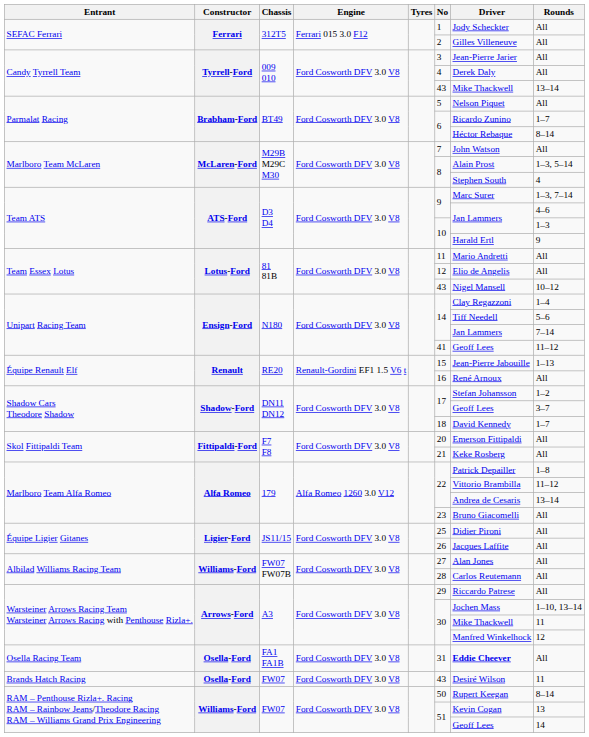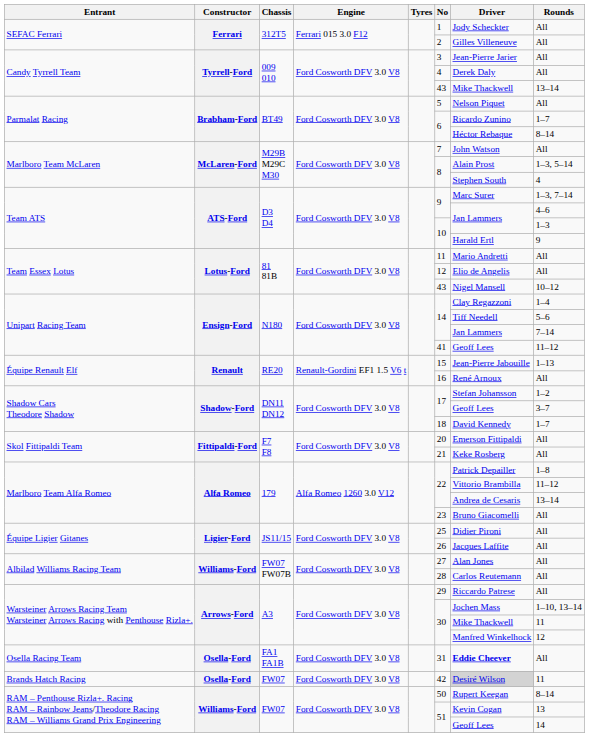 <table class="wikitable sortable" style="font-size: 85%">
 <tr>
 <th>Entrant</th>
 <th>Constructor</th>
 <th>Chassis</th>
 <th>Engine</th>
 <th>Tyres</th>
 <th>No</th>
 <th>Driver</th>
 <th>Rounds</th>
 </tr>
 <tr>
 <td rowspan=2> <a href='#'>SEFAC Ferrari</a></td>
 <th rowspan=2><a href='#'>Ferrari</a></th>
 <td rowspan=2><a href='#'>312T5</a></td>
 <td rowspan=2><a href='#'>Ferrari</a> 015 3.0 <a href='#'>F12</a></td>
 <td rowspan=2></td>
 <td>1</td>
 <td> <a href='#'>Jody Scheckter</a></td>
 <td>All</td>
 </tr>
 <tr>
 <td>2</td>
 <td> <a href='#'>Gilles Villeneuve</a></td>
 <td>All</td>
 </tr>
 <tr>
 <td rowspan=3> <a href='#'>Candy</a> <a href='#'>Tyrrell Team</a></td>
 <th rowspan=3><a href='#'>Tyrrell</a>-<a href='#'>Ford</a></th>
 <td rowspan=3><a href='#'>009</a><br><a href='#'>010</a></td>
 <td rowspan=3><a href='#'>Ford Cosworth DFV</a> 3.0 <a href='#'>V8</a></td>
 <td rowspan=3></td>
 <td>3</td>
 <td> <a href='#'>Jean-Pierre Jarier</a></td>
 <td>All</td>
 </tr>
 <tr>
 <td>4</td>
 <td> <a href='#'>Derek Daly</a></td>
 <td>All</td>
 </tr>
 <tr>
 <td>43</td>
 <td> <a href='#'>Mike Thackwell</a></td>
 <td>13–14</td>
 </tr>
 <tr>
 <td rowspan=3> <a href='#'>Parmalat</a> <a href='#'>Racing</a></td>
 <th rowspan=3><a href='#'>Brabham</a>-<a href='#'>Ford</a></th>
 <td rowspan=3><a href='#'>BT49</a></td>
 <td rowspan=3><a href='#'>Ford Cosworth DFV</a> 3.0 <a href='#'>V8</a></td>
 <td rowspan=3></td>
 <td>5</td>
 <td> <a href='#'>Nelson Piquet</a></td>
 <td>All</td>
 </tr>
 <tr>
 <td rowspan=2>6</td>
 <td> <a href='#'>Ricardo Zunino</a></td>
 <td>1–7</td>
 </tr>
 <tr>
 <td> <a href='#'>Héctor Rebaque</a></td>
 <td>8–14</td>
 </tr>
 <tr>
 <td rowspan=3> <a href='#'>Marlboro</a> <a href='#'>Team McLaren</a></td>
 <th rowspan=3><a href='#'>McLaren</a>-<a href='#'>Ford</a></th>
 <td rowspan=3><a href='#'>M29B</a><br>M29C<br><a href='#'>M30</a></td>
 <td rowspan=3><a href='#'>Ford Cosworth DFV</a> 3.0 <a href='#'>V8</a></td>
 <td rowspan=3></td>
 <td>7</td>
 <td> <a href='#'>John Watson</a></td>
 <td>All</td>
 </tr>
 <tr>
 <td rowspan=2>8</td>
 <td> <a href='#'>Alain Prost</a></td>
 <td>1–3, 5–14</td>
 </tr>
 <tr>
 <td> <a href='#'>Stephen South</a></td>
 <td>4</td>
 </tr>
 <tr>
 <td rowspan=4> <a href='#'>Team ATS</a></td>
 <th rowspan=4><a href='#'>ATS</a>-<a href='#'>Ford</a></th>
 <td rowspan=4><a href='#'>D3</a><br><a href='#'>D4</a></td>
 <td rowspan=4><a href='#'>Ford Cosworth DFV</a> 3.0 <a href='#'>V8</a></td>
 <td rowspan=4></td>
 <td rowspan=2>9</td>
 <td> <a href='#'>Marc Surer</a></td>
 <td>1–3, 7–14</td>
 </tr>
 <tr>
 <td rowspan=2> <a href='#'>Jan Lammers</a></td>
 <td>4–6</td>
 </tr>
 <tr>
 <td rowspan=2>10</td>
 <td>1–3</td>
 </tr>
 <tr>
 <td> <a href='#'>Harald Ertl</a></td>
 <td>9</td>
 </tr>
 <tr>
 <td rowspan=3> <a href='#'>Team</a> <a href='#'>Essex</a> <a href='#'>Lotus</a></td>
 <th rowspan=3><a href='#'>Lotus</a>-<a href='#'>Ford</a></th>
 <td rowspan=3><a href='#'>81</a><br>81B</td>
 <td rowspan=3><a href='#'>Ford Cosworth DFV</a> 3.0 <a href='#'>V8</a></td>
 <td rowspan=3></td>
 <td>11</td>
 <td> <a href='#'>Mario Andretti</a></td>
 <td>All</td>
 </tr>
 <tr>
 <td>12</td>
 <td> <a href='#'>Elio de Angelis</a></td>
 <td>All</td>
 </tr>
 <tr>
 <td>43</td>
 <td> <a href='#'>Nigel Mansell</a></td>
 <td>10–12</td>
 </tr>
 <tr>
 <td rowspan=4> <a href='#'>Unipart</a> <a href='#'>Racing Team</a></td>
 <th rowspan="4"><a href='#'>Ensign</a>-<a href='#'>Ford</a></th>
 <td rowspan=4><a href='#'>N180</a></td>
 <td rowspan=4><a href='#'>Ford Cosworth DFV</a> 3.0 <a href='#'>V8</a></td>
 <td rowspan=4></td>
 <td rowspan=3>14</td>
 <td> <a href='#'>Clay Regazzoni</a></td>
 <td>1–4</td>
 </tr>
 <tr>
 <td> <a href='#'>Tiff Needell</a></td>
 <td>5–6</td>
 </tr>
 <tr>
 <td> <a href='#'>Jan Lammers</a></td>
 <td>7–14</td>
 </tr>
 <tr>
 <td>41</td>
 <td> <a href='#'>Geoff Lees</a></td>
 <td>11–12</td>
 </tr>
 <tr>
 <td rowspan=2> <a href='#'>Équipe Renault</a> <a href='#'>Elf</a></td>
 <th rowspan=2><a href='#'>Renault</a></th>
 <td rowspan=2><a href='#'>RE20</a></td>
 <td rowspan=2><a href='#'>Renault-Gordini</a> EF1 1.5 <a href='#'>V6</a> <a href='#'>t</a></td>
 <td rowspan=2></td>
 <td>15</td>
 <td> <a href='#'>Jean-Pierre Jabouille</a></td>
 <td>1–13</td>
 </tr>
 <tr>
 <td>16</td>
 <td> <a href='#'>René Arnoux</a></td>
 <td>All</td>
 </tr>
 <tr>
 <td rowspan=3> <a href='#'>Shadow Cars</a><br> <a href='#'>Theodore</a> <a href='#'>Shadow</a></td>
 <th rowspan=3><a href='#'>Shadow</a>-<a href='#'>Ford</a></th>
 <td rowspan=3><a href='#'>DN11</a><br><a href='#'>DN12</a></td>
 <td rowspan=3><a href='#'>Ford Cosworth DFV</a> 3.0 <a href='#'>V8</a></td>
 <td rowspan=3></td>
 <td rowspan=2>17</td>
 <td> <a href='#'>Stefan Johansson</a></td>
 <td>1–2</td>
 </tr>
 <tr>
 <td> <a href='#'>Geoff Lees</a></td>
 <td>3–7</td>
 </tr>
 <tr>
 <td>18</td>
 <td> <a href='#'>David Kennedy</a></td>
 <td>1–7</td>
 </tr>
 <tr>
 <td rowspan=2> <a href='#'>Skol</a> <a href='#'>Fittipaldi Team</a></td>
 <th rowspan=2><a href='#'>Fittipaldi</a>-<a href='#'>Ford</a></th>
 <td rowspan=2><a href='#'>F7</a><br><a href='#'>F8</a></td>
 <td rowspan=2><a href='#'>Ford Cosworth DFV</a> 3.0 <a href='#'>V8</a></td>
 <td rowspan=2></td>
 <td>20</td>
 <td> <a href='#'>Emerson Fittipaldi</a></td>
 <td>All</td>
 </tr>
 <tr>
 <td>21</td>
 <td> <a href='#'>Keke Rosberg</a></td>
 <td>All</td>
 </tr>
 <tr>
 <td rowspan=4> <a href='#'>Marlboro</a> <a href='#'>Team Alfa Romeo</a></td>
 <th rowspan="4"><a href='#'>Alfa Romeo</a></th>
 <td rowspan=4><a href='#'>179</a></td>
 <td rowspan=4><a href='#'>Alfa Romeo</a> <a href='#'>1260</a> 3.0 <a href='#'>V12</a></td>
 <td rowspan=4></td>
 <td rowspan=3>22</td>
 <td> <a href='#'>Patrick Depailler</a></td>
 <td>1–8</td>
 </tr>
 <tr>
 <td> <a href='#'>Vittorio Brambilla</a></td>
 <td>11–12</td>
 </tr>
 <tr>
 <td> <a href='#'>Andrea de Cesaris</a></td>
 <td>13–14</td>
 </tr>
 <tr>
 <td>23</td>
 <td> <a href='#'>Bruno Giacomelli</a></td>
 <td>All</td>
 </tr>
 <tr>
 <td rowspan=2> <a href='#'>Équipe Ligier</a> <a href='#'>Gitanes</a></td>
 <th rowspan=2><a href='#'>Ligier</a>-<a href='#'>Ford</a></th>
 <td rowspan=2><a href='#'>JS11/15</a></td>
 <td rowspan=2><a href='#'>Ford Cosworth DFV</a> 3.0 <a href='#'>V8</a></td>
 <td rowspan=2></td>
 <td>25</td>
 <td> <a href='#'>Didier Pironi</a></td>
 <td>All</td>
 </tr>
 <tr>
 <td>26</td>
 <td> <a href='#'>Jacques Laffite</a></td>
 <td>All</td>
 </tr>
 <tr>
 <td rowspan=2> <a href='#'>Albilad</a> <a href='#'>Williams Racing Team</a></td>
 <th rowspan=2><a href='#'>Williams</a>-<a href='#'>Ford</a></th>
 <td rowspan=2><a href='#'>FW07</a><br>FW07B</td>
 <td rowspan=2><a href='#'>Ford Cosworth DFV</a> 3.0 <a href='#'>V8</a></td>
 <td rowspan=2></td>
 <td>27</td>
 <td> <a href='#'>Alan Jones</a></td>
 <td>All</td>
 </tr>
 <tr>
 <td>28</td>
 <td> <a href='#'>Carlos Reutemann</a></td>
 <td>All</td>
 </tr>
 <tr>
 <td rowspan=4> <a href='#'>Warsteiner</a> <a href='#'>Arrows Racing Team</a><br> <a href='#'>Warsteiner</a> <a href='#'>Arrows Racing</a> with <a href='#'>Penthouse</a> <a href='#'>Rizla+.</a></td>
 <th rowspan=4><a href='#'>Arrows</a>-<a href='#'>Ford</a></th>
 <td rowspan=4><a href='#'>A3</a></td>
 <td rowspan=4><a href='#'>Ford Cosworth DFV</a> 3.0 <a href='#'>V8</a></td>
 <td rowspan=4></td>
 <td>29</td>
 <td> <a href='#'>Riccardo Patrese</a></td>
 <td>All</td>
 </tr>
 <tr>
 <td rowspan=3>30</td>
 <td> <a href='#'>Jochen Mass</a></td>
 <td>1–10, 13–14</td>
 </tr>
 <tr>
 <td> <a href='#'>Mike Thackwell</a></td>
 <td>11</td>
 </tr>
 <tr>
 <td> <a href='#'>Manfred Winkelhock</a></td>
 <td>12</td>
 </tr>
 <tr>
 <td> <a href='#'>Osella Racing Team</a></td>
 <th><a href='#'>Osella</a>-<a href='#'>Ford</a></th>
 <td><a href='#'>FA1</a><br><a href='#'>FA1B</a></td>
 <td><a href='#'>Ford Cosworth DFV</a> 3.0 <a href='#'>V8</a></td>
 <td></td>
 <td>31</td>
 <td><strong> <a href='#'>Eddie Cheever</a></strong></td>
 <td>All</td>
 </tr>
 <tr>
 <td> <a href='#'>Brands Hatch Racing</a></td>
 <th><a href='#'>Osella</a>-<a href='#'>Ford</a></th>
 <td><a href='#'>FW07</a></td>
 <td><a href='#'>Ford Cosworth DFV</a> 3.0 <a href='#'>V8</a></td>
 <td></td>
-<td>43</td>
-<td> <a href='#'>Desiré Wilson</a></td>
+<td>42</td>
+<td style="background: lightgrey;"> <a href='#'>Desiré Wilson</a></td>
 <td>11</td>
 </tr>
 <tr>
 <td rowspan=3> <a href='#'>RAM – Penthouse Rizla+. Racing</a><br> <a href='#'>RAM – Rainbow Jeans</a>/<a href='#'>Theodore Racing</a><br> <a href='#'>RAM – Williams Grand Prix Engineering</a></td>
 <th rowspan=3><a href='#'>Williams</a>-<a href='#'>Ford</a></th>
 <td rowspan=3><a href='#'>FW07</a></td>
 <td rowspan=3><a href='#'>Ford Cosworth DFV</a> 3.0 <a href='#'>V8</a></td>
 <td rowspan=3></td>
 <td>50</td>
 <td> <a href='#'>Rupert Keegan</a></td>
 <td>8–14</td>
 </tr>
 <tr>
 <td rowspan=2>51</td>
 <td> <a href='#'>Kevin Cogan</a></td>
 <td>13</td>
 </tr>
 <tr>
 <td> <a href='#'>Geoff Lees</a></td>
 <td>14</td>
 </tr>
 </table>
